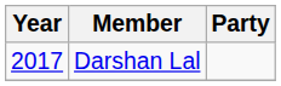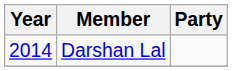 <table class="wikitable sortable">
 <tr>
 <th>Year</th>
 <th>Member</th>
 <th colspan="2">Party</th>
 </tr>
 <tr>
-<td><a href='#'>2017</a></td>
+<td><a href='#'>2014</a></td>
 <td><a href='#'>Darshan Lal</a></td>
 <td></td>
 </tr>
 <tr>
 </tr>
 </table>
